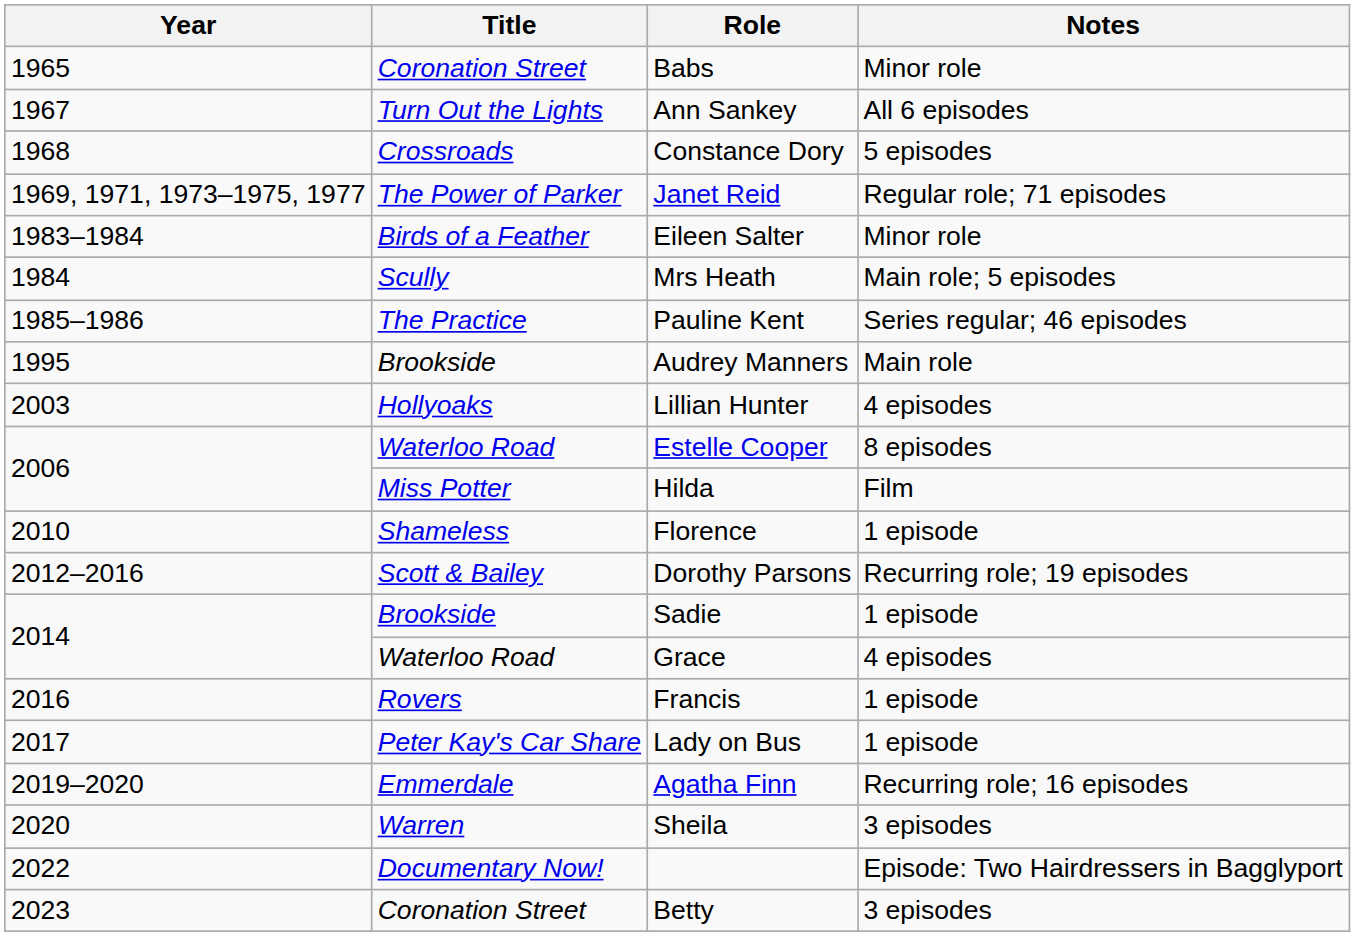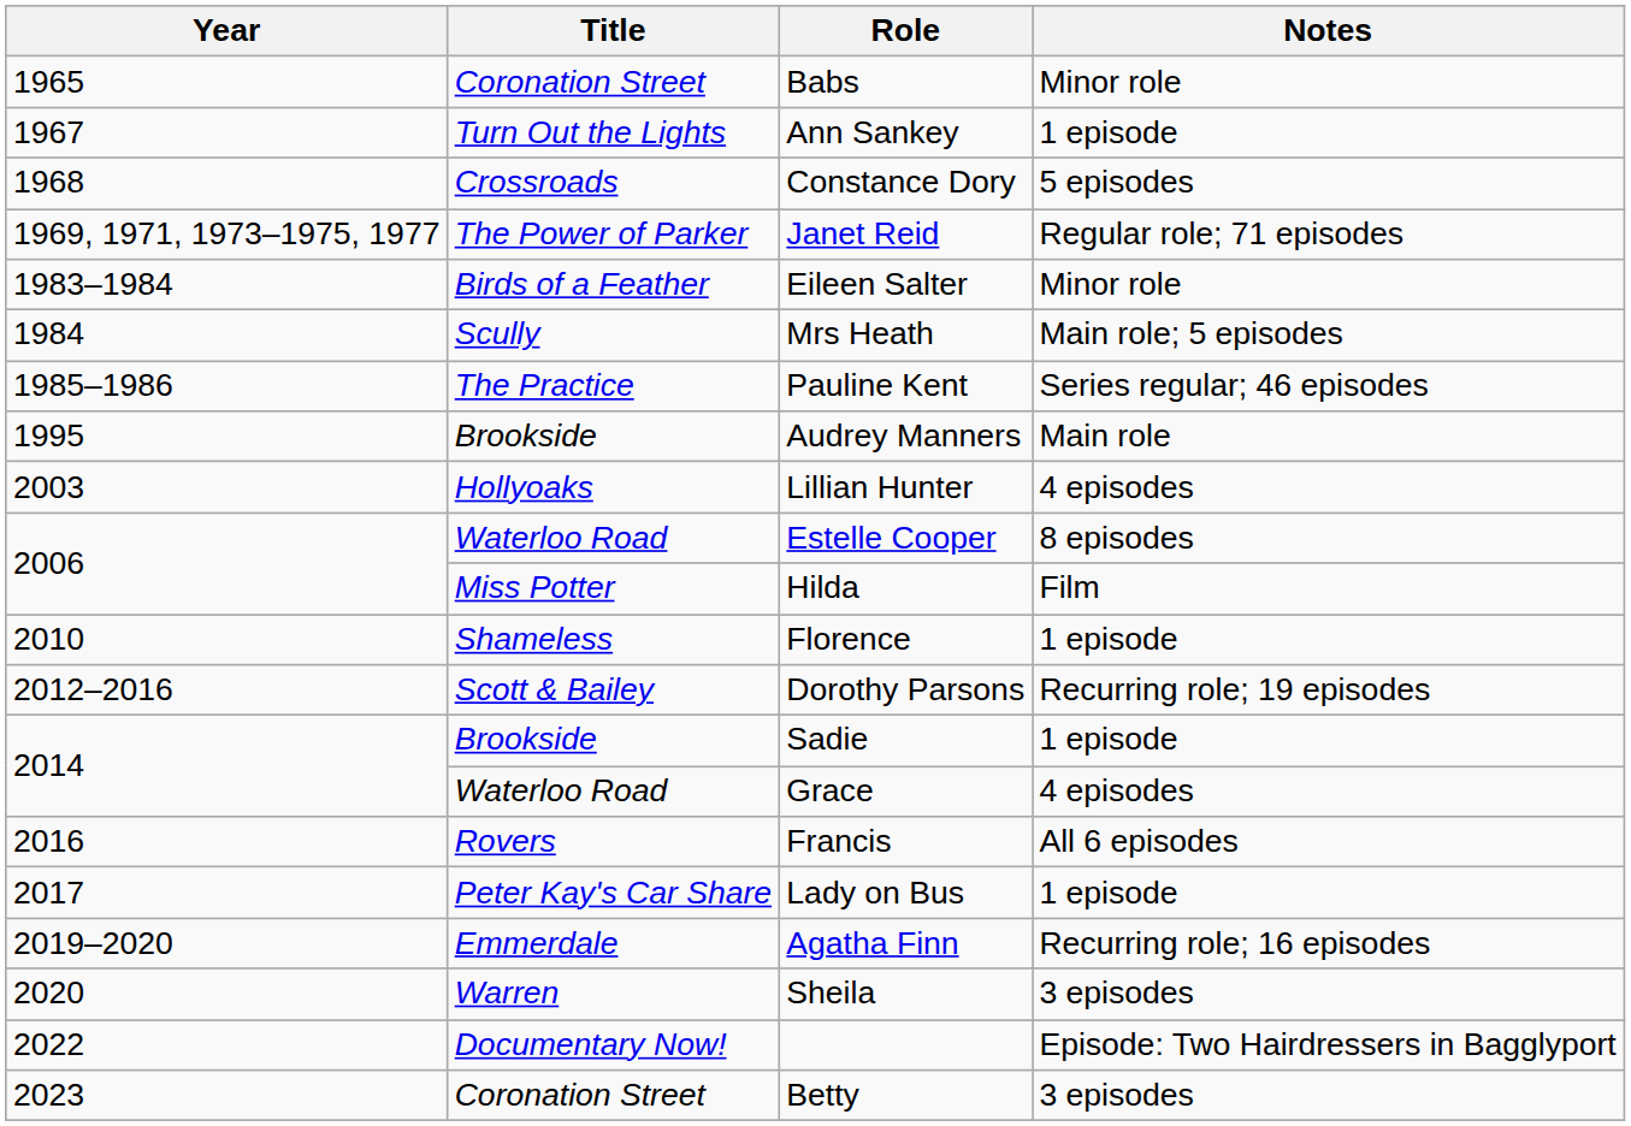 <table class="wikitable sortable">
 <tr>
 <th>Year</th>
 <th>Title</th>
 <th>Role</th>
 <th>Notes</th>
 </tr>
 <tr>
 <td>1965</td>
 <td><em><a href='#'>Coronation Street</a></em></td>
 <td>Babs</td>
 <td>Minor role</td>
 </tr>
 <tr>
 <td>1967</td>
 <td><em><a href='#'>Turn Out the Lights</a></em></td>
 <td>Ann Sankey</td>
-<td>All 6 episodes</td>
+<td>1 episode</td>
 </tr>
 <tr>
 <td>1968</td>
 <td><em><a href='#'>Crossroads</a></em></td>
 <td>Constance Dory</td>
 <td>5 episodes</td>
 </tr>
 <tr>
 <td>1969, 1971, 1973–1975, 1977</td>
 <td><em><a href='#'>The Power of Parker</a></em></td>
 <td><a href='#'>Janet Reid</a></td>
 <td>Regular role; 71 episodes</td>
 </tr>
 <tr>
 <td>1983–1984</td>
 <td><em><a href='#'>Birds of a Feather</a></em></td>
 <td>Eileen Salter</td>
 <td>Minor role</td>
 </tr>
 <tr>
 <td>1984</td>
 <td><em><a href='#'>Scully</a></em></td>
 <td>Mrs Heath</td>
 <td>Main role; 5 episodes</td>
 </tr>
 <tr>
 <td>1985–1986</td>
 <td><em><a href='#'>The Practice</a></em></td>
 <td>Pauline Kent</td>
 <td>Series regular; 46 episodes</td>
 </tr>
 <tr>
 <td>1995</td>
 <td><em>Brookside</em></td>
 <td>Audrey Manners</td>
 <td>Main role</td>
 </tr>
 <tr>
 <td>2003</td>
 <td><em><a href='#'>Hollyoaks</a></em></td>
 <td>Lillian Hunter</td>
 <td>4 episodes</td>
 </tr>
 <tr>
 <td rowspan="2">2006</td>
 <td><em><a href='#'>Waterloo Road</a></em></td>
 <td><a href='#'>Estelle Cooper</a></td>
 <td>8 episodes</td>
 </tr>
 <tr>
 <td><em><a href='#'>Miss Potter</a></em></td>
 <td>Hilda</td>
 <td>Film</td>
 </tr>
 <tr>
 <td>2010</td>
 <td><em><a href='#'>Shameless</a></em></td>
 <td>Florence</td>
 <td>1 episode</td>
 </tr>
 <tr>
 <td>2012–2016</td>
 <td><em><a href='#'>Scott & Bailey</a></em></td>
 <td>Dorothy Parsons</td>
 <td>Recurring role; 19 episodes</td>
 </tr>
 <tr>
 <td rowspan="2">2014</td>
 <td><em><a href='#'>Brookside</a></em></td>
 <td>Sadie</td>
 <td>1 episode</td>
 </tr>
 <tr>
 <td><em>Waterloo Road</em></td>
 <td>Grace</td>
 <td>4 episodes</td>
 </tr>
 <tr>
 <td>2016</td>
 <td><em><a href='#'>Rovers</a></em></td>
 <td>Francis</td>
-<td>1 episode</td>
+<td>All 6 episodes</td>
 </tr>
 <tr>
 <td>2017</td>
 <td><em><a href='#'>Peter Kay's Car Share</a></em></td>
 <td>Lady on Bus</td>
 <td>1 episode</td>
 </tr>
 <tr>
 <td>2019–2020</td>
 <td><em><a href='#'>Emmerdale</a></em></td>
 <td><a href='#'>Agatha Finn</a></td>
 <td>Recurring role; 16 episodes</td>
 </tr>
 <tr>
 <td>2020</td>
 <td><em><a href='#'>Warren</a></em></td>
 <td>Sheila</td>
 <td>3 episodes</td>
 </tr>
 <tr>
 <td>2022</td>
 <td><em><a href='#'>Documentary Now!</a></em></td>
 <td></td>
 <td>Episode: Two Hairdressers in Bagglyport</td>
 </tr>
 <tr>
 <td>2023</td>
 <td><em>Coronation Street</em></td>
 <td>Betty</td>
 <td>3 episodes</td>
 </tr>
 </table>
